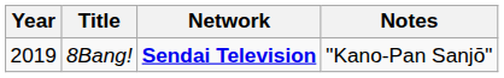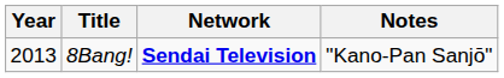 <table class="wikitable">
 <tr>
 <th>Year</th>
 <th>Title</th>
 <th>Network</th>
 <th>Notes</th>
 </tr>
 <tr>
-<td>2019</td>
+<td>2013</td>
 <td><em>8Bang!</em></td>
 <td><strong><a href='#'>Sendai Television</a></strong></td>
 <td>"Kano-Pan Sanjō"</td>
 </tr>
 </table>
